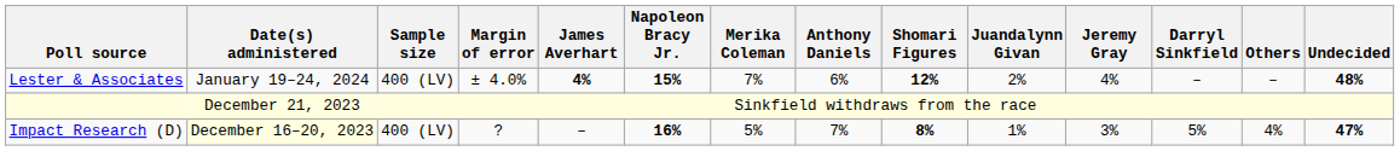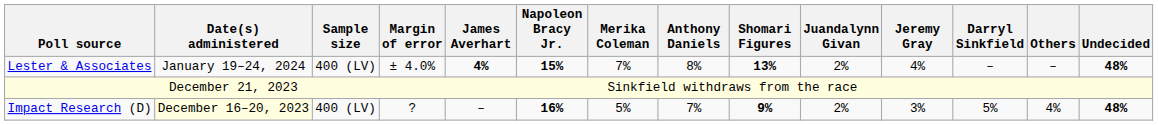 <table class="wikitable" style="font-size:90%;text-align:center;">
 <tr valign=bottom>
 <th>Poll source</th>
 <th>Date(s)<br>administered</th>
 <th>Sample<br>size</th>
 <th>Margin<br>of error</th>
 <th style="width:60px;">James<br>Averhart</th>
 <th style="width:60px;">Napoleon<br>Bracy Jr.</th>
 <th style="width:60px;">Merika<br>Coleman</th>
 <th style="width:60px;">Anthony<br>Daniels</th>
 <th style="width:60px;">Shomari<br>Figures</th>
 <th style="width:60px;">Juandalynn<br>Givan</th>
 <th style="width:60px;">Jeremy<br>Gray</th>
 <th style="width:60px;">Darryl<br>Sinkfield</th>
 <th>Others</th>
 <th>Undecided</th>
 </tr>
 <tr>
 <td style="text-align:left;"><a href='#'>Lester & Associates</a></td>
 <td>January 19–24, 2024</td>
 <td>400 (LV)</td>
 <td>± 4.0%</td>
 <td><strong>4%</strong></td>
 <td><strong>15%</strong></td>
 <td>7%</td>
-<td>6%</td>
-<td><strong>12%</strong></td>
+<td>8%</td>
+<td><strong>13%</strong></td>
 <td>2%</td>
 <td>4%</td>
 <td>–</td>
 <td>–</td>
 <td><strong>48%</strong></td>
 </tr>
 <tr>
 <td style="border-right-style:hidden; background:lightyellow;"></td>
 <td style="border-right-style:hidden; background:lightyellow;">December 21, 2023</td>
 <td colspan="17" style="background:lightyellow;">Sinkfield withdraws from the race</td>
 </tr>
 <tr>
 <td style="text-align:left;"><a href='#'>Impact Research</a> (D)</td>
 <td style="background: lightyellow;">December 16–20, 2023</td>
 <td>400 (LV)</td>
 <td>?</td>
 <td>–</td>
 <td><strong>16%</strong></td>
 <td>5%</td>
 <td>7%</td>
-<td><strong>8%</strong></td>
-<td>1%</td>
+<td><strong>9%</strong></td>
+<td>2%</td>
 <td>3%</td>
 <td>5%</td>
 <td>4%</td>
-<td><strong>47%</strong></td>
+<td><strong>48%</strong></td>
 </tr>
 </table>
